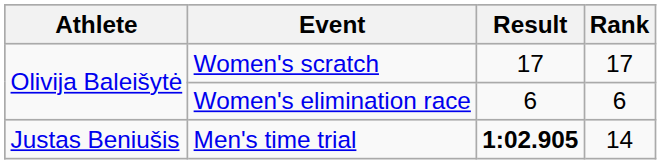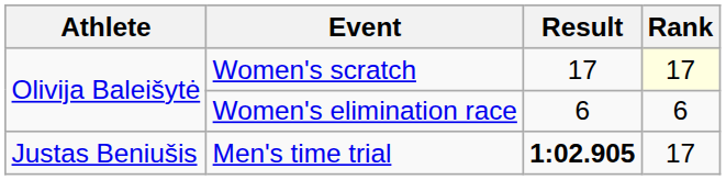 <table class="wikitable" style="font-size:90%">
 <tr>
 <th>Athlete</th>
 <th>Event</th>
 <th>Result</th>
 <th>Rank</th>
 </tr>
 <tr align=center>
 <td align=left rowspan="2"><a href='#'>Olivija Baleišytė</a></td>
 <td align=left><a href='#'>Women's scratch</a></td>
 <td>17</td>
-<td>17</td>
+<td style="background: lightyellow;">17</td>
 </tr>
 <tr align=center>
 <td align=left><a href='#'>Women's elimination race</a></td>
 <td>6</td>
 <td>6</td>
 </tr>
 <tr align=center>
 <td align=left rowspan="2"><a href='#'>Justas Beniušis</a></td>
 <td align=left><a href='#'>Men's time trial</a></td>
 <td><strong>1:02.905</strong></td>
-<td>14</td>
+<td>17</td>
 </tr>
 </table>
